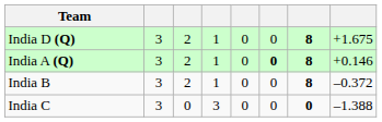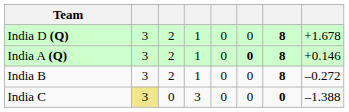 <table class="wikitable" style="text-align:center">
 <tr>
 <th width="150">Team</th>
 <th width="25"></th>
 <th width="25"></th>
 <th width="25"></th>
 <th width="25"></th>
 <th width="25"></th>
 <th width="40"></th>
 <th width="40"></th>
 </tr>
 <tr style="background:#cfc;">
 <td style="text-align:left">India D <strong>(Q)</strong></td>
 <td>3</td>
 <td>2</td>
 <td>1</td>
 <td>0</td>
 <td>0</td>
 <td><strong>8</strong></td>
-<td>+1.675</td>
+<td>+1.678</td>
 </tr>
 <tr style="background:#cfc;">
 <td style="text-align:left">India A <strong>(Q)</strong></td>
 <td>3</td>
 <td>2</td>
 <td>1</td>
 <td>0</td>
 <td><strong>0</strong></td>
 <td><strong>8</strong></td>
 <td>+0.146</td>
 </tr>
 <tr>
 <td style="text-align:left">India B</td>
 <td>3</td>
 <td>2</td>
 <td>1</td>
 <td>0</td>
 <td>0</td>
 <td><strong>8</strong></td>
-<td>–0.372</td>
+<td>–0.272</td>
 </tr>
 <tr>
 <td style="text-align:left">India C</td>
-<td>3</td>
+<td style="background: khaki;">3</td>
 <td>0</td>
 <td>3</td>
 <td>0</td>
 <td>0</td>
 <td><strong>0</strong></td>
 <td>–1.388</td>
 </tr>
 </table>
